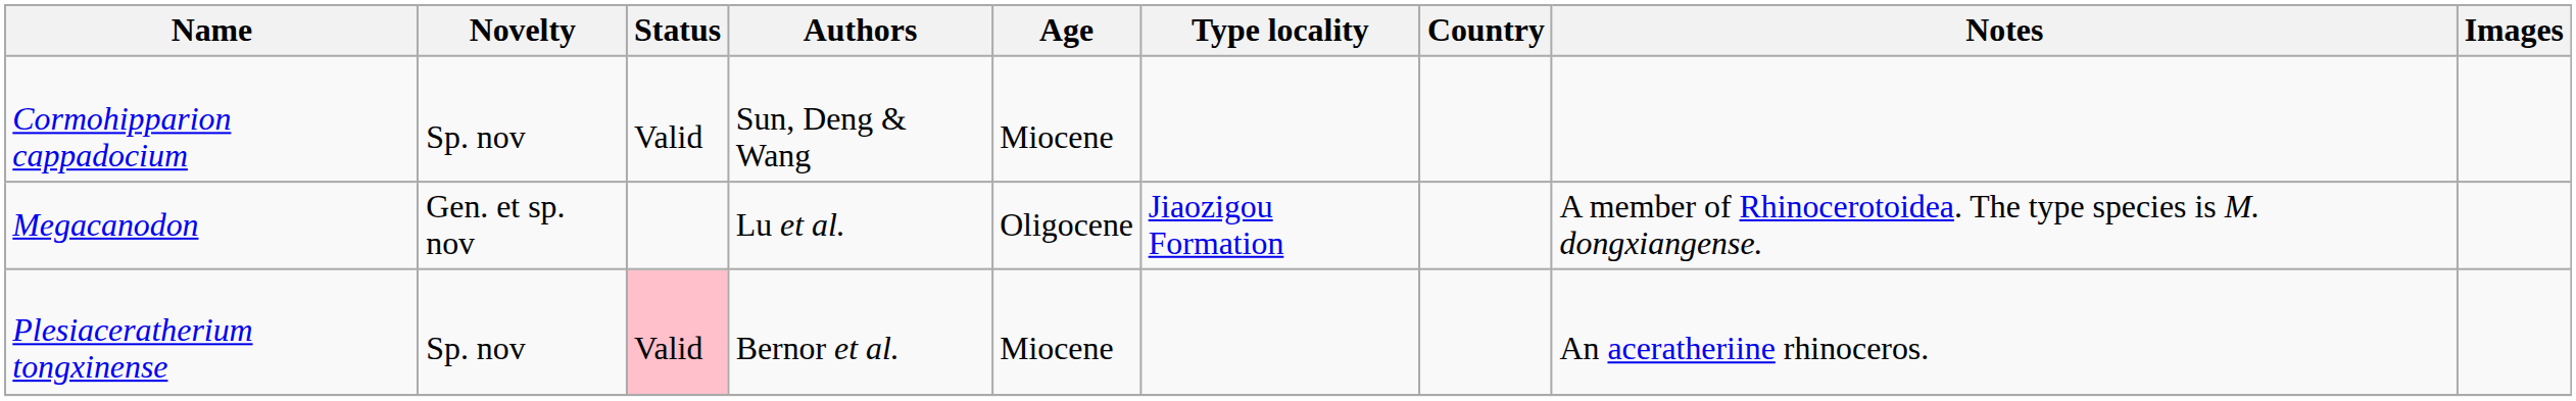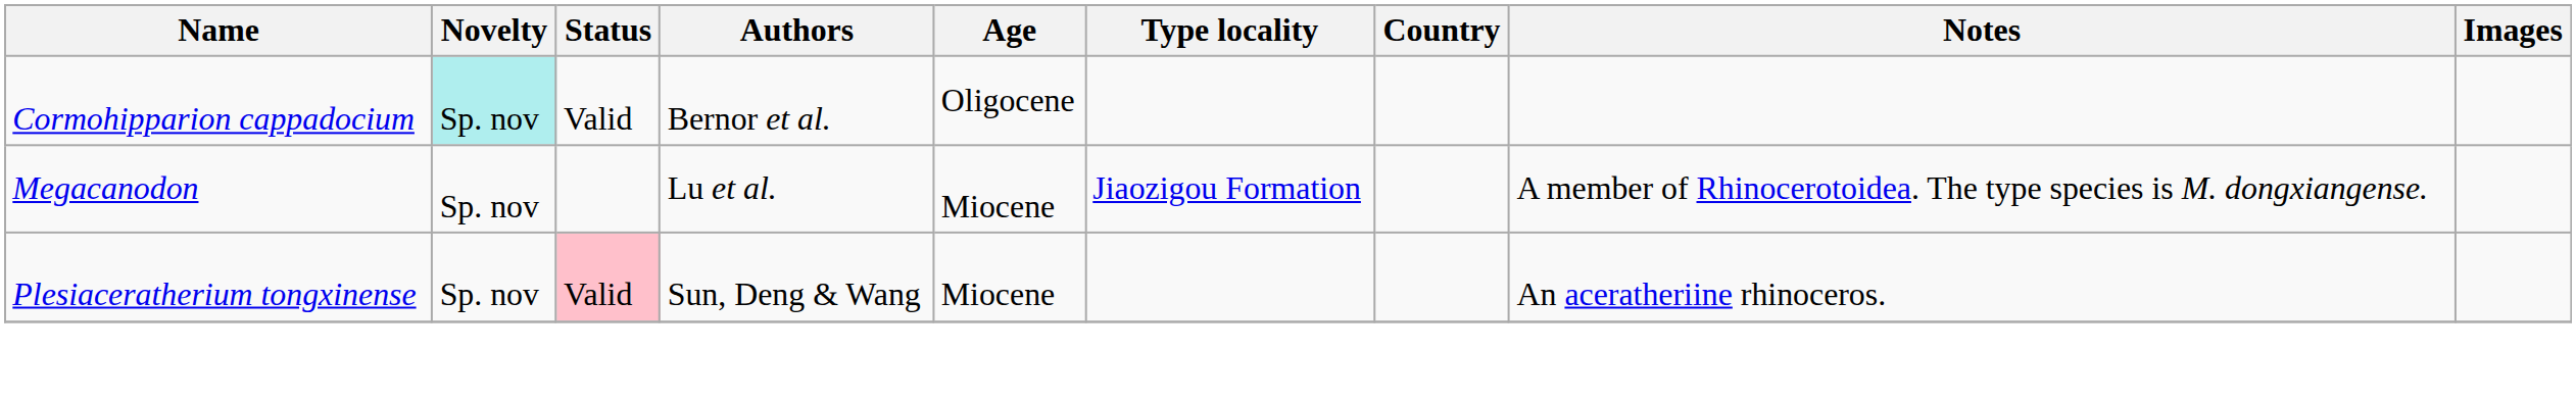 <table class="wikitable sortable" align="center" width="100%">
 <tr>
 <th>Name</th>
 <th>Novelty</th>
 <th>Status</th>
 <th>Authors</th>
 <th>Age</th>
 <th>Type locality</th>
 <th>Country</th>
 <th>Notes</th>
 <th>Images</th>
 </tr>
 <tr>
 <td><br><em><a href='#'>Cormohipparion cappadocium</a></em></td>
-<td><br>Sp. nov</td>
+<td style="background: paleturquoise;"><br>Sp. nov</td>
 <td><br>Valid</td>
-<td><br>Sun, Deng & Wang</td>
-<td><br>Miocene</td>
+<td><br>Bernor <em>et al.</em></td>
+<td>Oligocene</td>
 <td></td>
 <td><br></td>
 <td></td>
 <td></td>
 </tr>
 <tr>
 <td><em><a href='#'>Megacanodon</a></em></td>
-<td>Gen. et sp. nov</td>
+<td><br>Sp. nov</td>
 <td></td>
 <td>Lu <em>et al.</em></td>
-<td>Oligocene</td>
+<td><br>Miocene</td>
 <td><a href='#'>Jiaozigou Formation</a></td>
 <td></td>
 <td>A member of <a href='#'>Rhinocerotoidea</a>. The type species is <em>M. dongxiangense.</em></td>
 <td></td>
 </tr>
 <tr>
 <td><br><em><a href='#'>Plesiaceratherium tongxinense</a></em></td>
 <td><br>Sp. nov</td>
 <td style="background: pink;"><br>Valid</td>
-<td><br>Bernor <em>et al.</em></td>
+<td><br>Sun, Deng & Wang</td>
 <td><br>Miocene</td>
 <td></td>
 <td><br></td>
 <td><br>An <a href='#'>aceratheriine</a> rhinoceros.</td>
 <td></td>
 </tr>
 <tr>
 </tr>
 </table>
